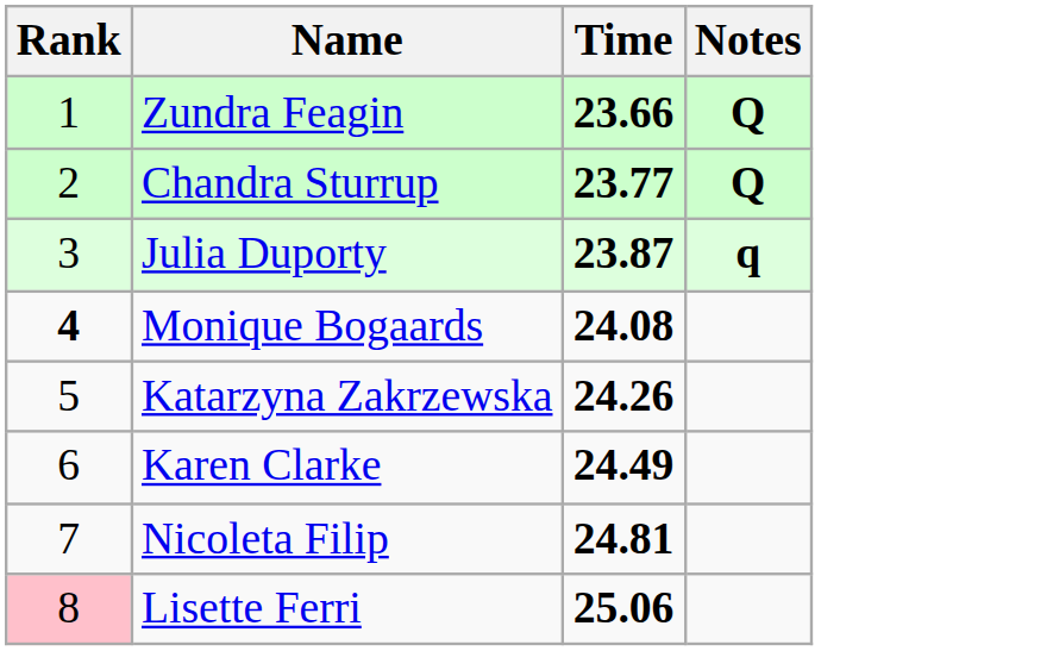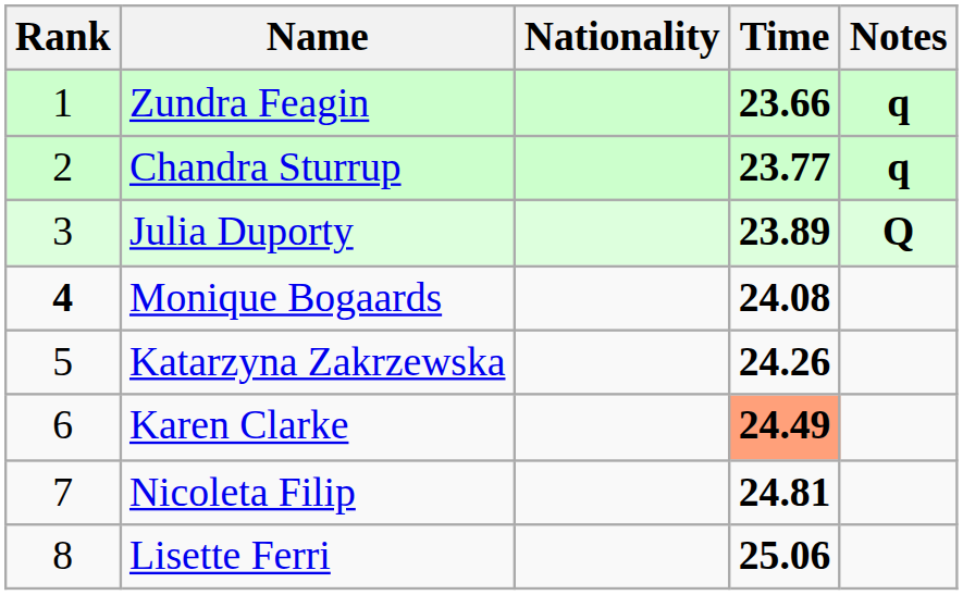 <table class="wikitable sortable" style="text-align:center">
 <tr>
 <th>Rank</th>
 <th>Name</th>
+<th>Nationality</th>
 <th>Time</th>
 <th>Notes</th>
 </tr>
 <tr bgcolor=ccffcc>
 <td>1</td>
 <td align=left><a href='#'>Zundra Feagin</a></td>
+<td align=left></td>
 <td><strong>23.66</strong></td>
-<td><strong>Q</strong></td>
+<td><strong>q</strong></td>
 </tr>
 <tr bgcolor=ccffcc>
 <td>2</td>
 <td align=left><a href='#'>Chandra Sturrup</a></td>
+<td align=left></td>
 <td><strong>23.77</strong></td>
-<td><strong>Q</strong></td>
+<td><strong>q</strong></td>
 </tr>
 <tr bgcolor=ddffdd>
 <td>3</td>
 <td align=left><a href='#'>Julia Duporty</a></td>
-<td><strong>23.87</strong></td>
-<td><strong>q</strong></td>
+<td align=left></td>
+<td><strong>23.89</strong></td>
+<td><strong>Q</strong></td>
 </tr>
 <tr>
 <td><strong>4</strong></td>
 <td align=left><a href='#'>Monique Bogaards</a></td>
+<td align=left></td>
 <td><strong>24.08</strong></td>
 <td></td>
 </tr>
 <tr>
 <td>5</td>
 <td align=left><a href='#'>Katarzyna Zakrzewska</a></td>
+<td align=left></td>
 <td><strong>24.26</strong></td>
 <td></td>
 </tr>
 <tr>
 <td>6</td>
 <td align=left><a href='#'>Karen Clarke</a></td>
-<td><strong>24.49</strong></td>
+<td align=left></td>
+<td style="background: lightsalmon;"><strong>24.49</strong></td>
 <td></td>
 </tr>
 <tr>
 <td>7</td>
 <td align=left><a href='#'>Nicoleta Filip</a></td>
+<td align=left></td>
 <td><strong>24.81</strong></td>
 <td></td>
 </tr>
 <tr>
-<td style="background: pink;">8</td>
+<td>8</td>
 <td align=left><a href='#'>Lisette Ferri</a></td>
+<td align=left></td>
 <td><strong>25.06</strong></td>
 <td></td>
 </tr>
 </table>
